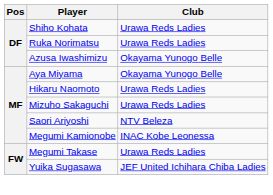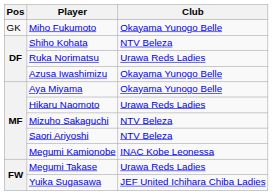 <table class="wikitable">
 <tr>
 <th>Pos</th>
 <th>Player</th>
 <th>Club</th>
 </tr>
 <tr>
+<td>GK</td>
+<td> <a href='#'>Miho Fukumoto</a></td>
+<td><a href='#'>Okayama Yunogo Belle</a></td>
+</tr>
+<tr>
 <th rowspan=3>DF</th>
 <td> <a href='#'>Shiho Kohata</a></td>
-<td><a href='#'>Urawa Reds Ladies</a></td>
+<td><a href='#'>NTV Beleza</a></td>
 </tr>
 <tr>
 <td> <a href='#'>Ruka Norimatsu</a></td>
 <td><a href='#'>Urawa Reds Ladies</a></td>
 </tr>
 <tr>
 <td> <a href='#'>Azusa Iwashimizu</a></td>
 <td><a href='#'>Okayama Yunogo Belle</a></td>
 </tr>
 <tr>
 <th rowspan=5>MF</th>
 <td> <a href='#'>Aya Miyama</a></td>
 <td><a href='#'>Okayama Yunogo Belle</a></td>
 </tr>
 <tr>
 <td> <a href='#'>Hikaru Naomoto</a></td>
 <td><a href='#'>Urawa Reds Ladies</a></td>
 </tr>
 <tr>
 <td> <a href='#'>Mizuho Sakaguchi</a></td>
-<td><a href='#'>Urawa Reds Ladies</a></td>
+<td><a href='#'>NTV Beleza</a></td>
 </tr>
 <tr>
 <td> <a href='#'>Saori Ariyoshi</a></td>
 <td><a href='#'>NTV Beleza</a></td>
 </tr>
 <tr>
 <td> <a href='#'>Megumi Kamionobe</a></td>
 <td><a href='#'>INAC Kobe Leonessa</a></td>
 </tr>
 <tr>
 <th rowspan=2>FW</th>
 <td> <a href='#'>Megumi Takase</a></td>
 <td><a href='#'>Urawa Reds Ladies</a></td>
 </tr>
 <tr>
 <td> <a href='#'>Yuika Sugasawa</a></td>
 <td><a href='#'>JEF United Ichihara Chiba Ladies</a></td>
 </tr>
 </table>
